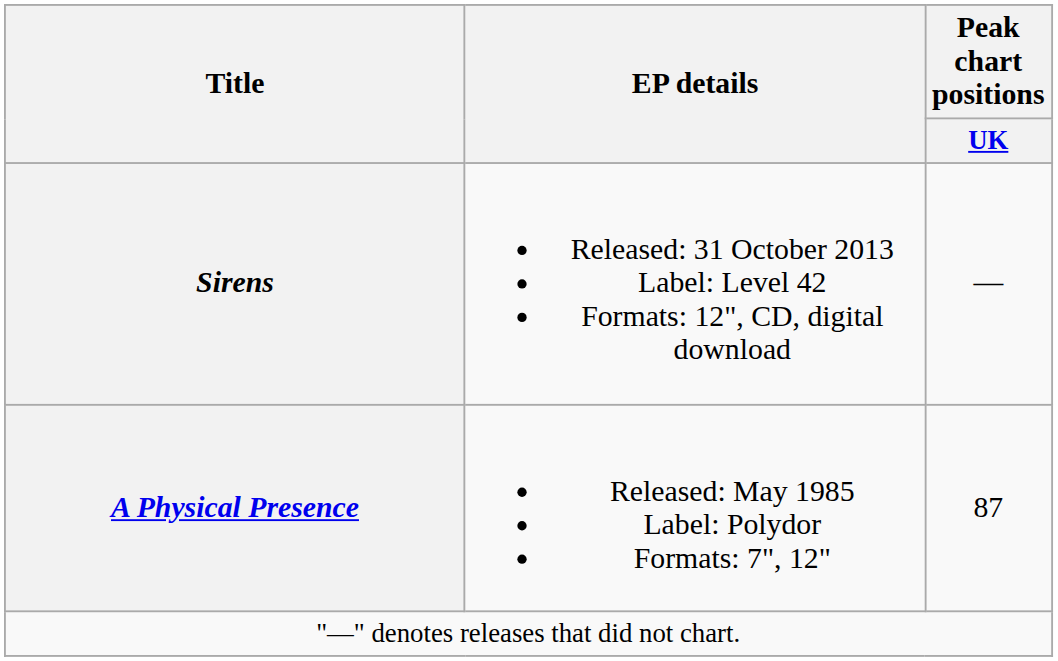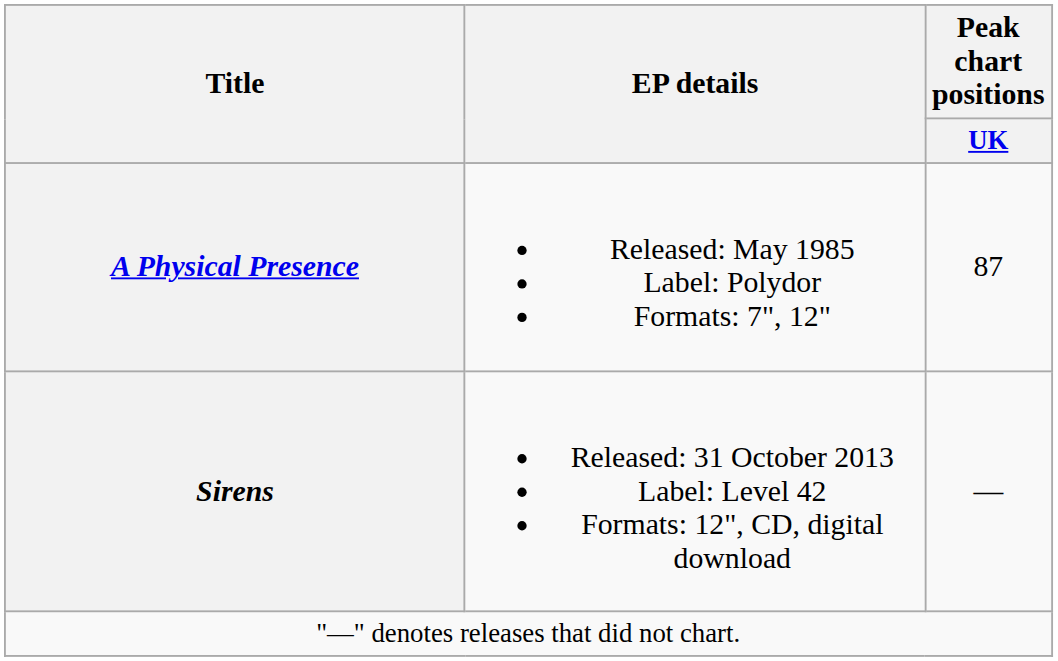 <table class="wikitable plainrowheaders" style="text-align:center;">
 <tr>
 <th rowspan="2" scope="col" style="width:15em;">Title</th>
 <th rowspan="2" scope="col" style="width:15em;">EP details</th>
 <th>Peak chart positions</th>
 </tr>
 <tr>
 <th scope="col" style="width:2em;font-size:90%;"><a href='#'>UK</a><br></th>
 </tr>
 <tr>
+<th scope="row"><em><a href='#'>A Physical Presence</a></em></th>
+<td><br><ul><li>Released: May 1985</li><li>Label: Polydor</li><li>Formats: 7", 12"</li></ul></td>
+<td>87</td>
+</tr>
+<tr>
 <th scope="row"><em>Sirens</em></th>
 <td><br><ul><li>Released: 31 October 2013</li><li>Label: Level 42</li><li>Formats: 12", CD, digital download</li></ul></td>
 <td>—</td>
 </tr>
 <tr>
-<th scope="row"><em><a href='#'>A Physical Presence</a></em></th>
-<td><br><ul><li>Released: May 1985</li><li>Label: Polydor</li><li>Formats: 7", 12"</li></ul></td>
-<td>87</td>
-</tr>
-<tr>
 <td colspan="3" style="font-size:90%">"—" denotes releases that did not chart.</td>
 </tr>
 </table>
